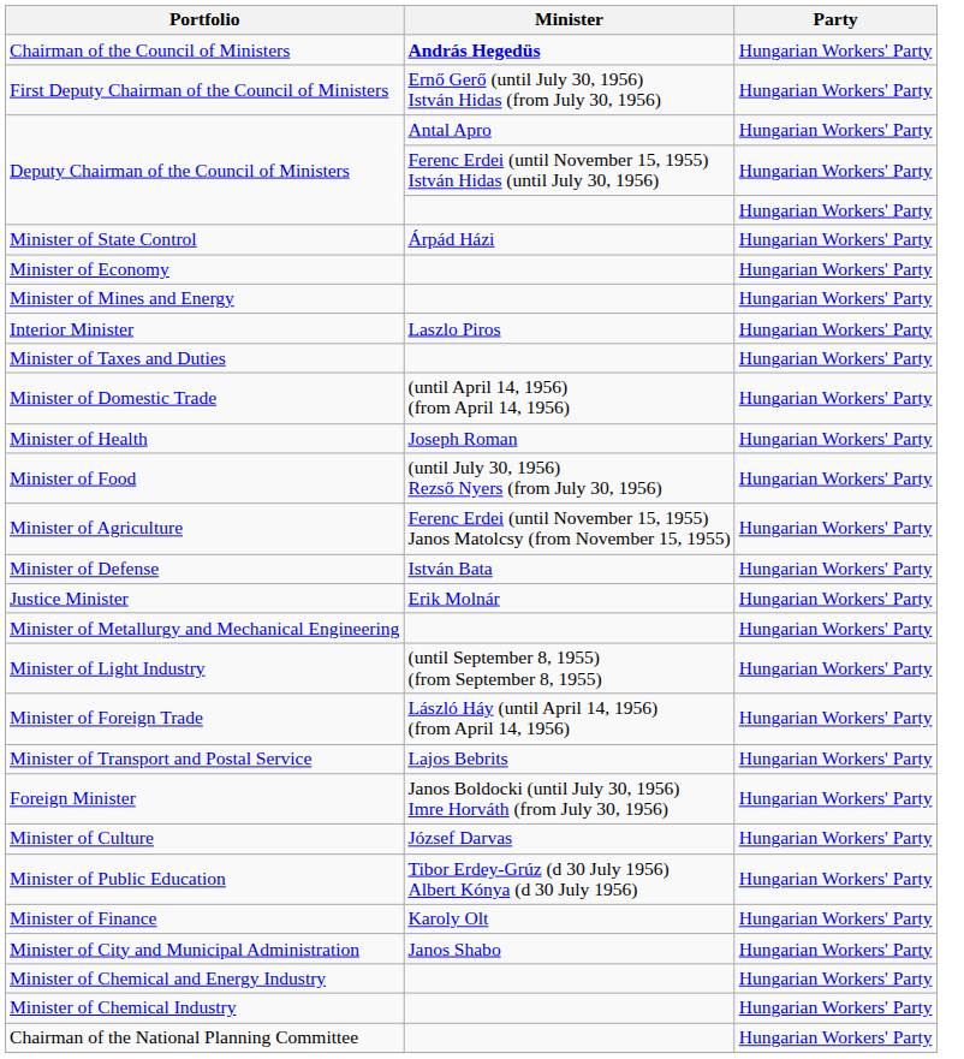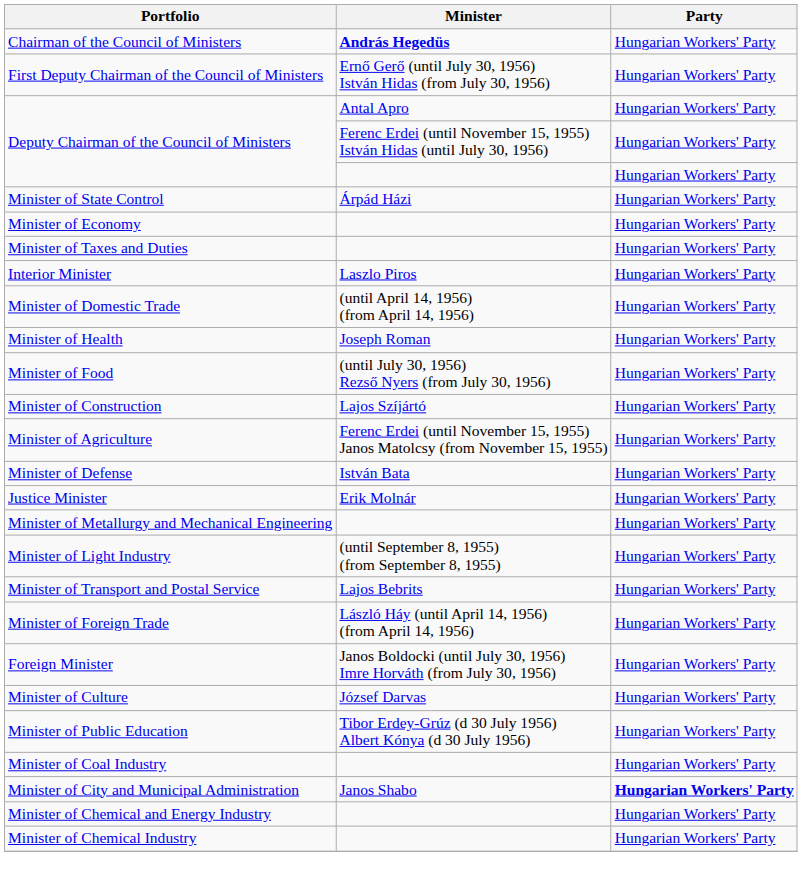 <table class="sortable wikitable">
 <tr>
 <th>Portfolio</th>
 <th>Minister</th>
 <th>Party</th>
 </tr>
 <tr>
 <td><a href='#'>Chairman of the Council of Ministers</a></td>
 <td><strong><a href='#'>András Hegedüs</a></strong></td>
 <td><a href='#'>Hungarian Workers' Party</a></td>
 </tr>
 <tr>
 <td><a href='#'>First Deputy Chairman of the Council of Ministers</a></td>
 <td><a href='#'>Ernő Gerő</a> (until July 30, 1956)<br><a href='#'>István Hidas</a> (from July 30, 1956)</td>
 <td><a href='#'>Hungarian Workers' Party</a></td>
 </tr>
 <tr>
 <td rowspan="3"><a href='#'>Deputy Chairman of the Council of Ministers</a></td>
 <td><a href='#'>Antal Apro</a></td>
 <td><a href='#'>Hungarian Workers' Party</a></td>
 </tr>
 <tr>
 <td><a href='#'>Ferenc Erdei</a> (until November 15, 1955)<br><a href='#'>István Hidas</a> (until July 30, 1956)<br></td>
 <td><a href='#'>Hungarian Workers' Party</a></td>
 </tr>
 <tr>
 <td></td>
 <td><a href='#'>Hungarian Workers' Party</a></td>
 </tr>
 <tr>
 <td><a href='#'>Minister of State Control</a></td>
 <td><a href='#'>Árpád Házi</a></td>
 <td><a href='#'>Hungarian Workers' Party</a></td>
 </tr>
 <tr>
 <td><a href='#'>Minister of Economy</a></td>
 <td></td>
 <td><a href='#'>Hungarian Workers' Party</a></td>
 </tr>
 <tr>
-<td><a href='#'>Minister of Mines and Energy</a></td>
+<td><a href='#'>Minister of Taxes and Duties</a></td>
 <td></td>
 <td><a href='#'>Hungarian Workers' Party</a></td>
 </tr>
 <tr>
 <td><a href='#'>Interior Minister</a></td>
 <td><a href='#'>Laszlo Piros</a></td>
-<td><a href='#'>Hungarian Workers' Party</a></td>
-</tr>
-<tr>
-<td><a href='#'>Minister of Taxes and Duties</a></td>
-<td></td>
 <td><a href='#'>Hungarian Workers' Party</a></td>
 </tr>
 <tr>
 <td><a href='#'>Minister of Domestic Trade</a></td>
 <td> (until April 14, 1956)<br> (from April 14, 1956)</td>
 <td><a href='#'>Hungarian Workers' Party</a></td>
 </tr>
 <tr>
 <td><a href='#'>Minister of Health</a></td>
 <td><a href='#'>Joseph Roman</a></td>
 <td><a href='#'>Hungarian Workers' Party</a></td>
 </tr>
 <tr>
 <td><a href='#'>Minister of Food</a></td>
 <td> (until July 30, 1956)<br><a href='#'>Rezső Nyers</a> (from July 30, 1956)</td>
+<td><a href='#'>Hungarian Workers' Party</a></td>
+</tr>
+<tr>
+<td><a href='#'>Minister of Construction</a></td>
+<td><a href='#'>Lajos Szíjártó</a></td>
 <td><a href='#'>Hungarian Workers' Party</a></td>
 </tr>
 <tr>
 <td><a href='#'>Minister of Agriculture</a></td>
 <td><a href='#'>Ferenc Erdei</a> (until November 15, 1955)<br>Janos Matolcsy (from November 15, 1955)</td>
 <td><a href='#'>Hungarian Workers' Party</a></td>
 </tr>
 <tr>
 <td><a href='#'>Minister of Defense</a></td>
 <td><a href='#'>István Bata</a></td>
 <td><a href='#'>Hungarian Workers' Party</a></td>
 </tr>
 <tr>
 <td><a href='#'>Justice Minister</a></td>
 <td><a href='#'>Erik Molnár</a></td>
 <td><a href='#'>Hungarian Workers' Party</a></td>
 </tr>
 <tr>
 <td><a href='#'>Minister of Metallurgy and Mechanical Engineering</a></td>
 <td></td>
 <td><a href='#'>Hungarian Workers' Party</a></td>
 </tr>
 <tr>
 <td><a href='#'>Minister of Light Industry</a></td>
 <td> (until September 8, 1955)<br> (from September 8, 1955)</td>
 <td><a href='#'>Hungarian Workers' Party</a></td>
 </tr>
 <tr>
-<td><a href='#'>Minister of Foreign Trade</a></td>
-<td><a href='#'>László Háy</a> (until April 14, 1956)<br> (from April 14, 1956)</td>
+<td><a href='#'>Minister of Transport and Postal Service</a></td>
+<td><a href='#'>Lajos Bebrits</a></td>
 <td><a href='#'>Hungarian Workers' Party</a></td>
 </tr>
 <tr>
-<td><a href='#'>Minister of Transport and Postal Service</a></td>
-<td><a href='#'>Lajos Bebrits</a></td>
+<td><a href='#'>Minister of Foreign Trade</a></td>
+<td><a href='#'>László Háy</a> (until April 14, 1956)<br> (from April 14, 1956)</td>
 <td><a href='#'>Hungarian Workers' Party</a></td>
 </tr>
 <tr>
 <td><a href='#'>Foreign Minister</a></td>
 <td>Janos Boldocki (until July 30, 1956)<br><a href='#'>Imre Horváth</a> (from July 30, 1956)</td>
 <td><a href='#'>Hungarian Workers' Party</a></td>
 </tr>
 <tr>
 <td><a href='#'>Minister of Culture</a></td>
 <td><a href='#'>József Darvas</a></td>
 <td><a href='#'>Hungarian Workers' Party</a></td>
 </tr>
 <tr>
 <td><a href='#'>Minister of Public Education</a></td>
 <td><a href='#'>Tibor Erdey-Grúz</a> (d 30 July 1956)<br><a href='#'>Albert Kónya</a> (d 30 July 1956)</td>
 <td><a href='#'>Hungarian Workers' Party</a></td>
 </tr>
 <tr>
-<td><a href='#'>Minister of Finance</a></td>
-<td><a href='#'>Karoly Olt</a></td>
+<td><a href='#'>Minister of Coal Industry</a></td>
+<td></td>
 <td><a href='#'>Hungarian Workers' Party</a></td>
 </tr>
 <tr>
 <td><a href='#'>Minister of City and Municipal Administration</a></td>
 <td><a href='#'>Janos Shabo</a></td>
-<td><a href='#'>Hungarian Workers' Party</a></td>
+<td><strong><a href='#'>Hungarian Workers' Party</a></strong></td>
 </tr>
 <tr>
 <td><a href='#'>Minister of Chemical and Energy Industry</a></td>
 <td></td>
 <td><a href='#'>Hungarian Workers' Party</a></td>
 </tr>
 <tr>
 <td><a href='#'>Minister of Chemical Industry</a></td>
 <td></td>
 <td><a href='#'>Hungarian Workers' Party</a></td>
 </tr>
 <tr>
-<td>Chairman of the National Planning Committee</td>
-<td></td>
-<td><a href='#'>Hungarian Workers' Party</a></td>
-</tr>
-<tr>
 </tr>
 </table>
